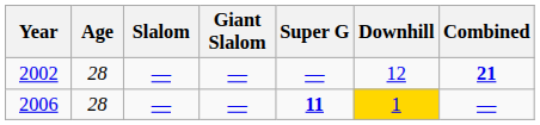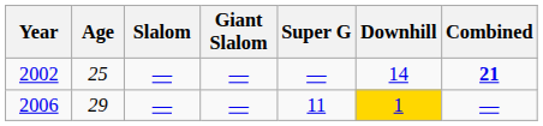 <table class=wikitable style="text-align:center">
 <tr>
 <th>  Year  </th>
 <th> Age </th>
 <th> Slalom </th>
 <th> Giant <br> Slalom </th>
 <th>Super G</th>
 <th>Downhill</th>
 <th>Combined</th>
 </tr>
 <tr>
 <td><a href='#'>2002</a></td>
-<td><em>28</em></td>
+<td><em>25</em></td>
 <td><a href='#'>—</a></td>
 <td><a href='#'>—</a></td>
 <td><a href='#'>—</a></td>
-<td><a href='#'>12</a></td>
+<td><a href='#'>14</a></td>
 <td><strong><a href='#'>21</a></strong></td>
 </tr>
 <tr>
 <td><a href='#'>2006</a></td>
-<td><em>28</em></td>
+<td><em>29</em></td>
 <td><a href='#'>—</a></td>
 <td><a href='#'>—</a></td>
-<td><strong><a href='#'>11</a></strong></td>
+<td><a href='#'>11</a></td>
 <td style="background:gold;"><a href='#'>1</a></td>
 <td><a href='#'>—</a></td>
 </tr>
 </table>
